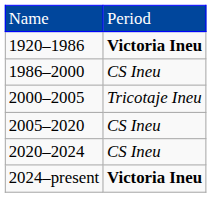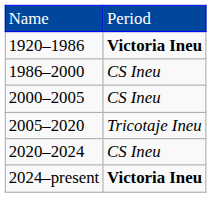 <table class="wikitable" style="text-align: left" align="right">
 <tr>
 <td style="background:#00469c;color:#FFFFFF;border:1px solid #0000FF">Name</td>
 <td style="background:#00469c;color:#FFFFFF;border:1px solid #0000FF">Period</td>
 </tr>
 <tr>
 <td>1920–1986</td>
 <td align=left><strong>Victoria Ineu</strong></td>
 </tr>
 <tr>
 <td>1986–2000</td>
 <td align=left><em>CS Ineu</em></td>
 </tr>
 <tr>
 <td>2000–2005</td>
-<td align=left><em>Tricotaje Ineu</em></td>
+<td align=left><em>CS Ineu</em></td>
 </tr>
 <tr>
 <td>2005–2020</td>
-<td align=left><em>CS Ineu</em></td>
+<td align=left><em>Tricotaje Ineu</em></td>
 </tr>
 <tr>
 <td>2020–2024</td>
 <td align=left><em>CS Ineu</em></td>
 </tr>
 <tr>
 <td>2024–present</td>
 <td align=left><strong>Victoria Ineu</strong></td>
 </tr>
 </table>
